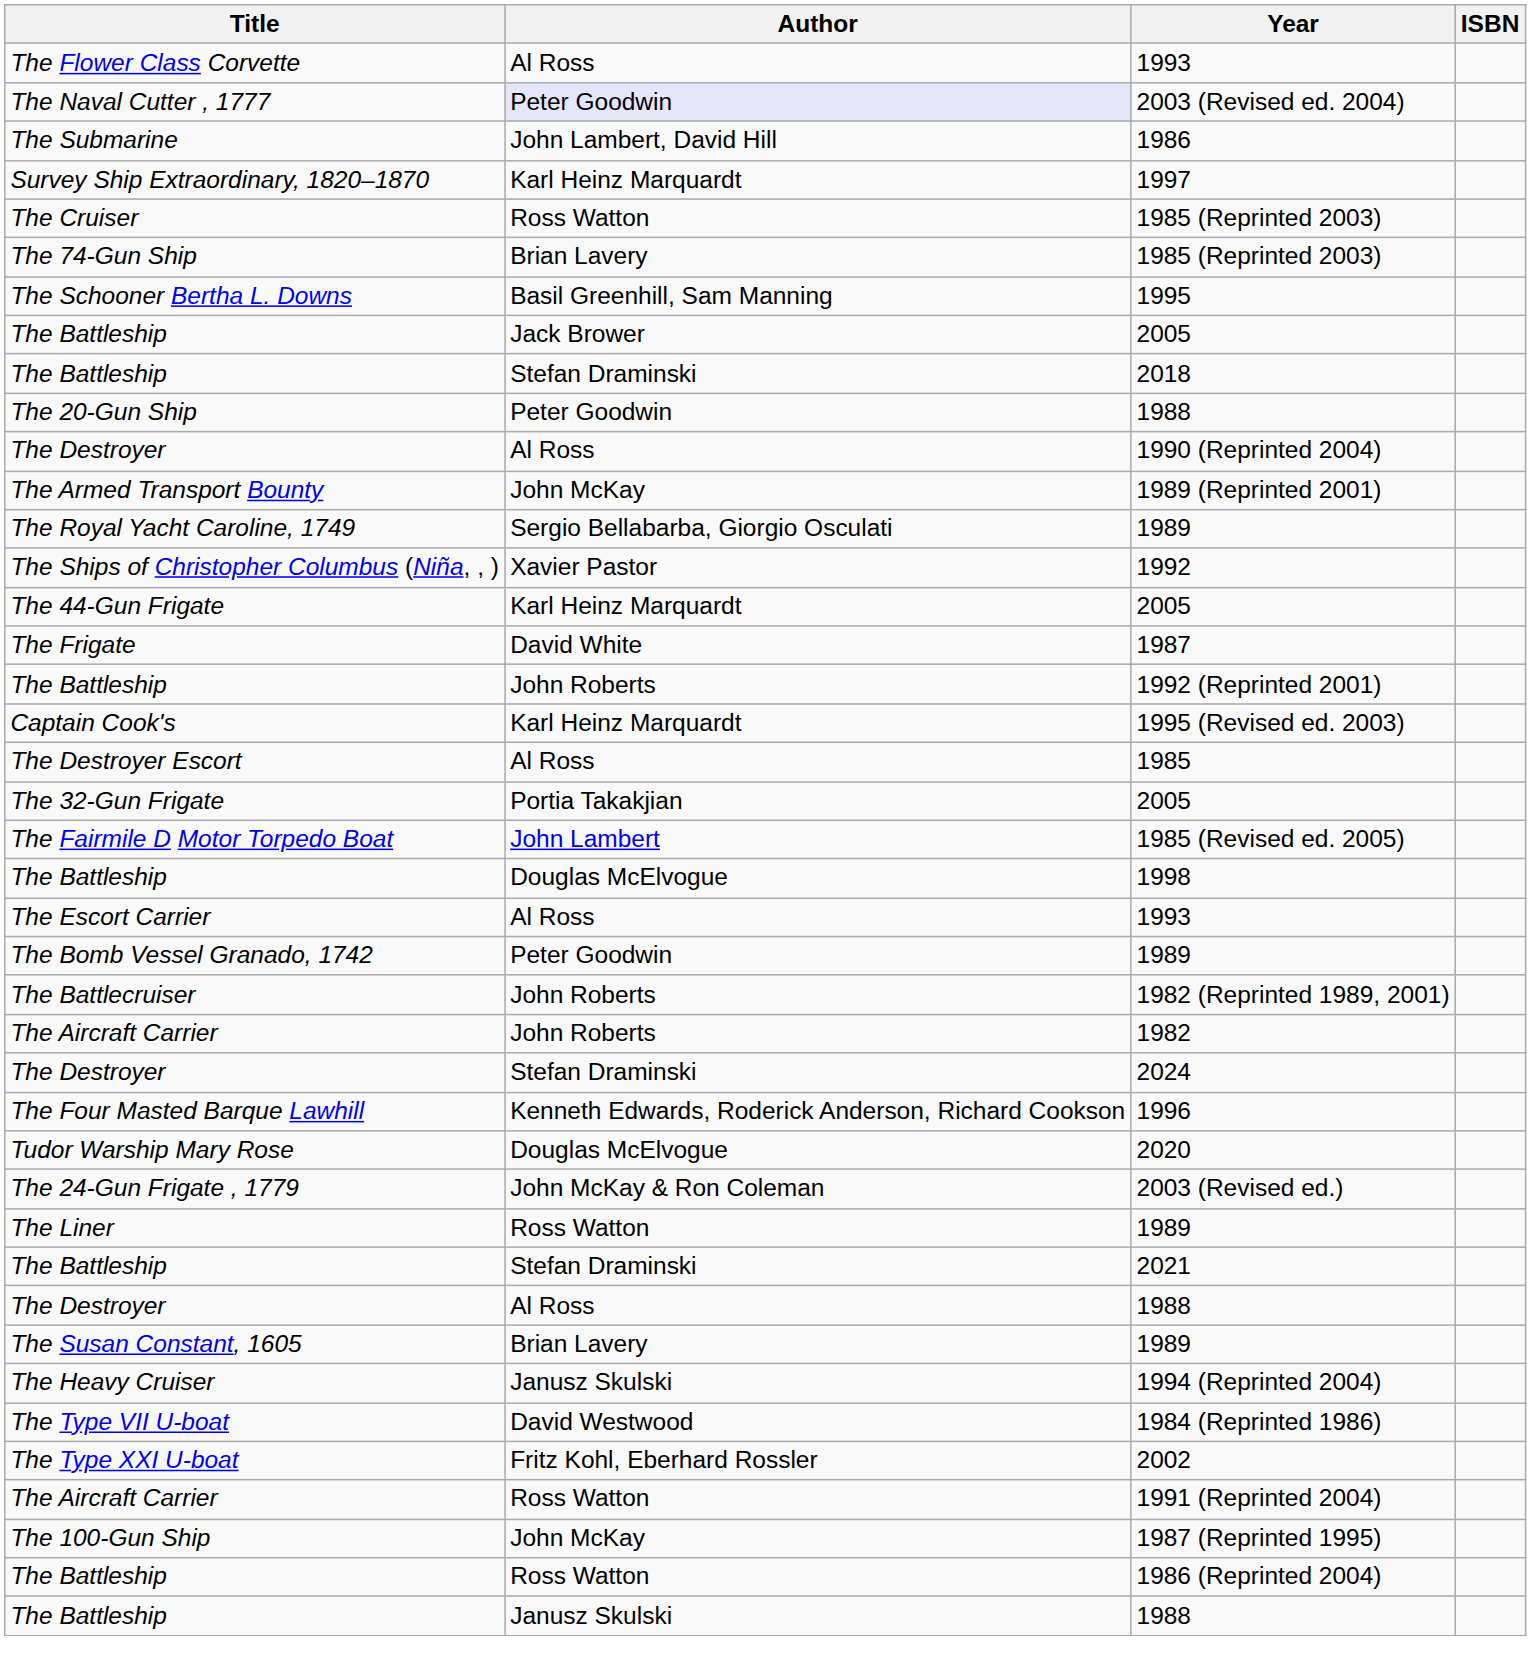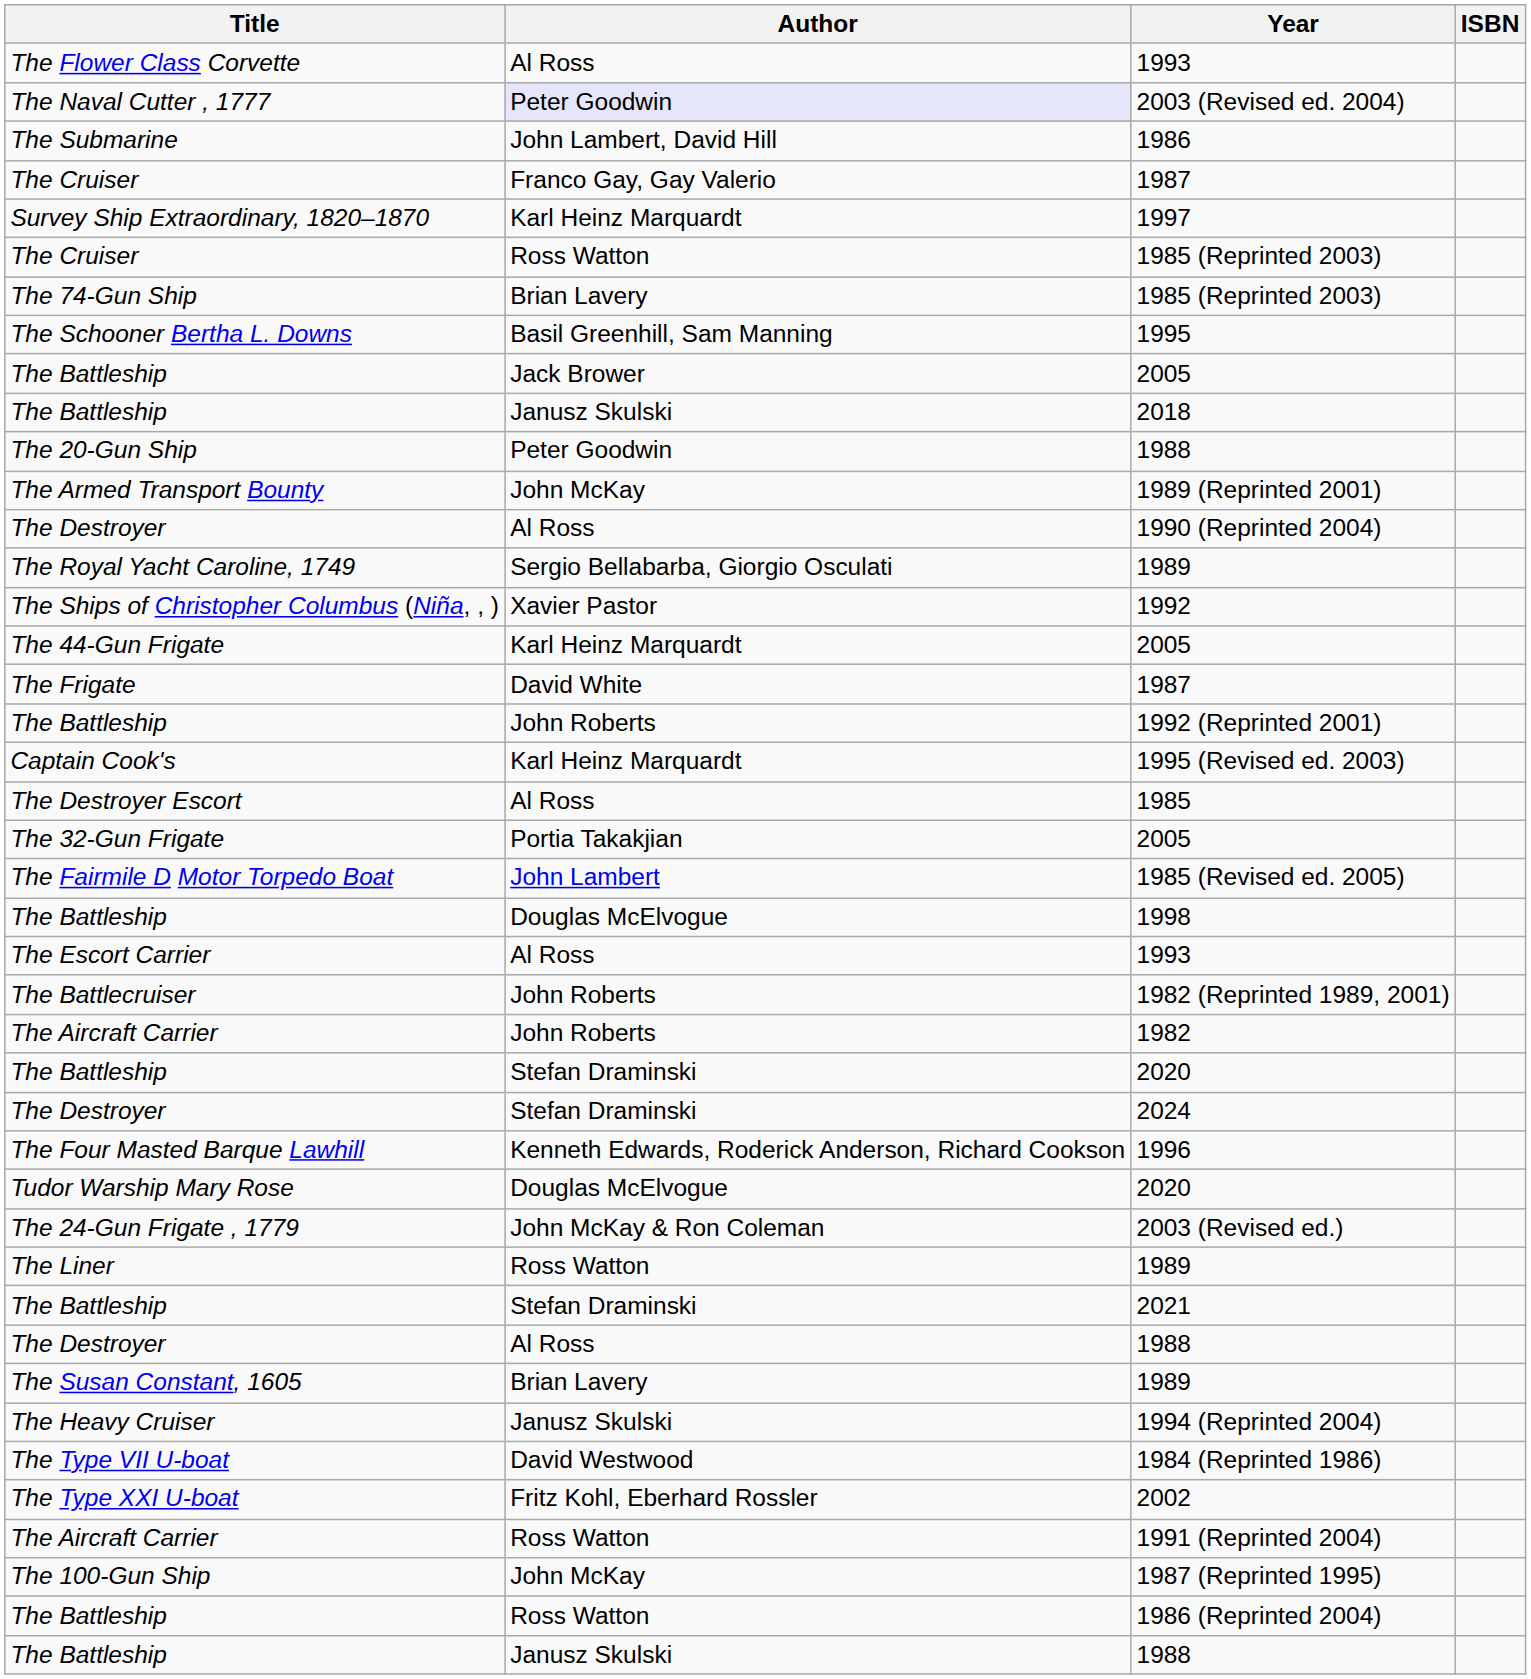 <table class="wikitable">
 <tr>
 <th>Title</th>
 <th>Author</th>
 <th>Year</th>
 <th>ISBN</th>
 </tr>
 <tr>
 <td><em>The <a href='#'>Flower Class</a> Corvette </em></td>
 <td>Al Ross</td>
 <td>1993</td>
 <td></td>
 </tr>
 <tr>
 <td><em>The Naval Cutter , 1777</em></td>
 <td style="background: lavender;">Peter Goodwin</td>
 <td>2003 (Revised ed. 2004)</td>
 <td></td>
 </tr>
 <tr>
 <td><em>The Submarine </em></td>
 <td>John Lambert, David Hill</td>
 <td>1986</td>
+<td></td>
+</tr>
+<tr>
+<td><em>The Cruiser </em></td>
+<td>Franco Gay, Gay Valerio</td>
+<td>1987</td>
 <td></td>
 </tr>
 <tr>
 <td><em> Survey Ship Extraordinary, 1820–1870</em></td>
 <td>Karl Heinz Marquardt</td>
 <td>1997</td>
 <td></td>
 </tr>
 <tr>
 <td><em>The Cruiser </em></td>
 <td>Ross Watton</td>
 <td>1985 (Reprinted 2003)</td>
 <td></td>
 </tr>
 <tr>
 <td><em>The 74-Gun Ship </em></td>
 <td>Brian Lavery</td>
 <td>1985 (Reprinted 2003)</td>
 <td></td>
 </tr>
 <tr>
 <td><em>The Schooner <a href='#'>Bertha L. Downs</a></em></td>
 <td>Basil Greenhill, Sam Manning</td>
 <td>1995</td>
 <td></td>
 </tr>
 <tr>
 <td><em>The Battleship </em></td>
 <td>Jack Brower</td>
 <td>2005</td>
 <td></td>
 </tr>
 <tr>
 <td><em>The Battleship </em></td>
-<td>Stefan Draminski</td>
+<td>Janusz Skulski</td>
 <td>2018</td>
 <td></td>
 </tr>
 <tr>
 <td><em>The 20-Gun Ship </em></td>
 <td>Peter Goodwin</td>
 <td>1988</td>
 <td></td>
 </tr>
 <tr>
+<td><em>The Armed Transport <a href='#'>Bounty</a></em></td>
+<td>John McKay</td>
+<td>1989 (Reprinted 2001)</td>
+<td></td>
+</tr>
+<tr>
 <td><em>The Destroyer </em></td>
 <td>Al Ross</td>
 <td>1990 (Reprinted 2004)</td>
-<td></td>
-</tr>
-<tr>
-<td><em>The Armed Transport <a href='#'>Bounty</a></em></td>
-<td>John McKay</td>
-<td>1989 (Reprinted 2001)</td>
 <td></td>
 </tr>
 <tr>
 <td><em>The Royal Yacht Caroline, 1749</em></td>
 <td>Sergio Bellabarba, Giorgio Osculati</td>
 <td>1989</td>
 <td></td>
 </tr>
 <tr>
 <td><em>The Ships of <a href='#'>Christopher Columbus</a></em> (<em><a href='#'>Niña</a></em>, , )</td>
 <td>Xavier Pastor</td>
 <td>1992</td>
 <td></td>
 </tr>
 <tr>
 <td><em>The 44-Gun Frigate </em></td>
 <td>Karl Heinz Marquardt</td>
 <td>2005</td>
 <td></td>
 </tr>
 <tr>
 <td><em>The Frigate </em></td>
 <td>David White</td>
 <td>1987</td>
 <td></td>
 </tr>
 <tr>
 <td><em>The Battleship </em></td>
 <td>John Roberts</td>
 <td>1992 (Reprinted 2001)</td>
 <td></td>
 </tr>
 <tr>
 <td><em>Captain Cook's </em></td>
 <td>Karl Heinz Marquardt</td>
 <td>1995 (Revised ed. 2003)</td>
 <td></td>
 </tr>
 <tr>
 <td><em>The Destroyer Escort </em></td>
 <td>Al Ross</td>
 <td>1985</td>
 <td></td>
 </tr>
 <tr>
 <td><em>The 32-Gun Frigate </em></td>
 <td>Portia Takakjian</td>
 <td>2005</td>
 <td></td>
 </tr>
 <tr>
 <td><em>The <a href='#'>Fairmile D</a> <a href='#'>Motor Torpedo Boat</a></em></td>
 <td><a href='#'>John Lambert</a></td>
 <td>1985 (Revised ed. 2005)</td>
 <td></td>
 </tr>
 <tr>
 <td><em>The Battleship </em></td>
 <td>Douglas McElvogue</td>
 <td>1998</td>
 <td></td>
 </tr>
 <tr>
 <td><em>The Escort Carrier </em></td>
 <td>Al Ross</td>
 <td>1993</td>
 <td></td>
 </tr>
 <tr>
-<td><em>The Bomb Vessel Granado, 1742</em></td>
-<td>Peter Goodwin</td>
-<td>1989</td>
-<td></td>
-</tr>
-<tr>
 <td><em>The Battlecruiser </em></td>
 <td>John Roberts</td>
 <td>1982 (Reprinted 1989, 2001)</td>
 <td></td>
 </tr>
 <tr>
 <td><em>The Aircraft Carrier </em></td>
 <td>John Roberts</td>
 <td>1982</td>
+<td></td>
+</tr>
+<tr>
+<td><em>The Battleship </em></td>
+<td>Stefan Draminski</td>
+<td>2020</td>
 <td></td>
 </tr>
 <tr>
 <td><em>The Destroyer </em></td>
 <td>Stefan Draminski</td>
 <td>2024</td>
 <td></td>
 </tr>
 <tr>
 <td><em>The Four Masted Barque <a href='#'>Lawhill</a></em></td>
 <td>Kenneth Edwards, Roderick Anderson, Richard Cookson</td>
 <td>1996</td>
 <td></td>
 </tr>
 <tr>
 <td><em>Tudor Warship Mary Rose</em></td>
 <td>Douglas McElvogue</td>
 <td>2020</td>
 <td></td>
 </tr>
 <tr>
 <td><em>The 24-Gun Frigate , 1779</em></td>
 <td>John McKay & Ron Coleman</td>
 <td>2003 (Revised ed.)</td>
 <td></td>
 </tr>
 <tr>
 <td><em>The Liner </em></td>
 <td>Ross Watton</td>
 <td>1989</td>
 <td></td>
 </tr>
 <tr>
 <td><em>The Battleship </em></td>
 <td>Stefan Draminski</td>
 <td>2021</td>
 <td></td>
 </tr>
 <tr>
 <td><em>The Destroyer </em></td>
 <td>Al Ross</td>
 <td>1988</td>
 <td></td>
 </tr>
 <tr>
 <td><em>The <a href='#'>Susan Constant</a>, 1605</em></td>
 <td>Brian Lavery</td>
 <td>1989</td>
 <td></td>
 </tr>
 <tr>
 <td><em>The Heavy Cruiser </em></td>
 <td>Janusz Skulski</td>
 <td>1994 (Reprinted 2004)</td>
 <td></td>
 </tr>
 <tr>
 <td><em>The <a href='#'>Type VII U-boat</a></em></td>
 <td>David Westwood</td>
 <td>1984 (Reprinted 1986)</td>
 <td></td>
 </tr>
 <tr>
 <td><em>The <a href='#'>Type XXI U-boat</a></em></td>
 <td>Fritz Kohl, Eberhard Rossler</td>
 <td>2002</td>
 <td></td>
 </tr>
 <tr>
 <td><em>The Aircraft Carrier </em></td>
 <td>Ross Watton</td>
 <td>1991 (Reprinted 2004)</td>
 <td></td>
 </tr>
 <tr>
 <td><em>The 100-Gun Ship </em></td>
 <td>John McKay</td>
 <td>1987 (Reprinted 1995)</td>
 <td></td>
 </tr>
 <tr>
 <td><em>The Battleship </em></td>
 <td>Ross Watton</td>
 <td>1986 (Reprinted 2004)</td>
 <td></td>
 </tr>
 <tr>
 <td><em>The Battleship </em></td>
 <td>Janusz Skulski</td>
 <td>1988</td>
 <td></td>
 </tr>
 </table>
